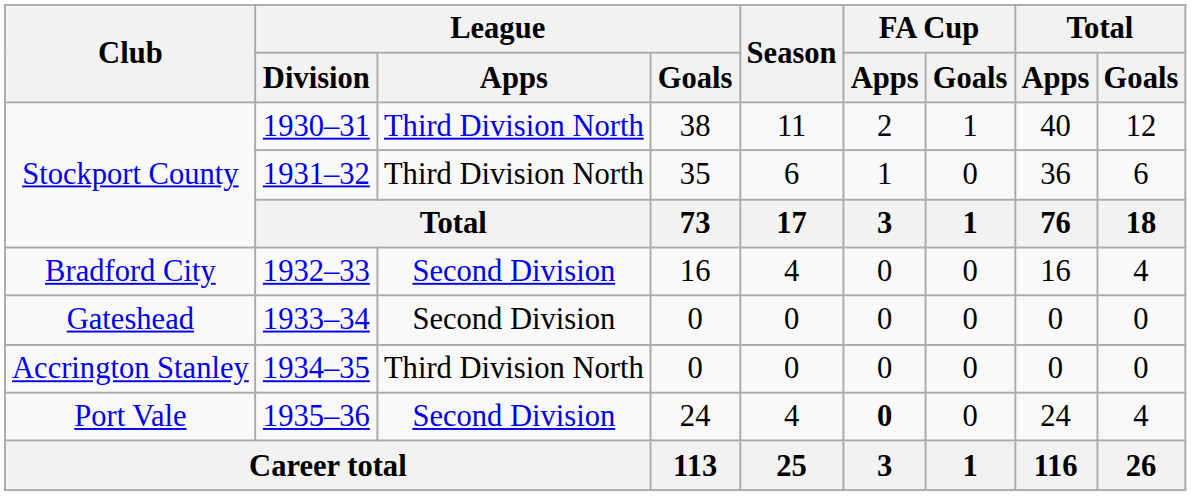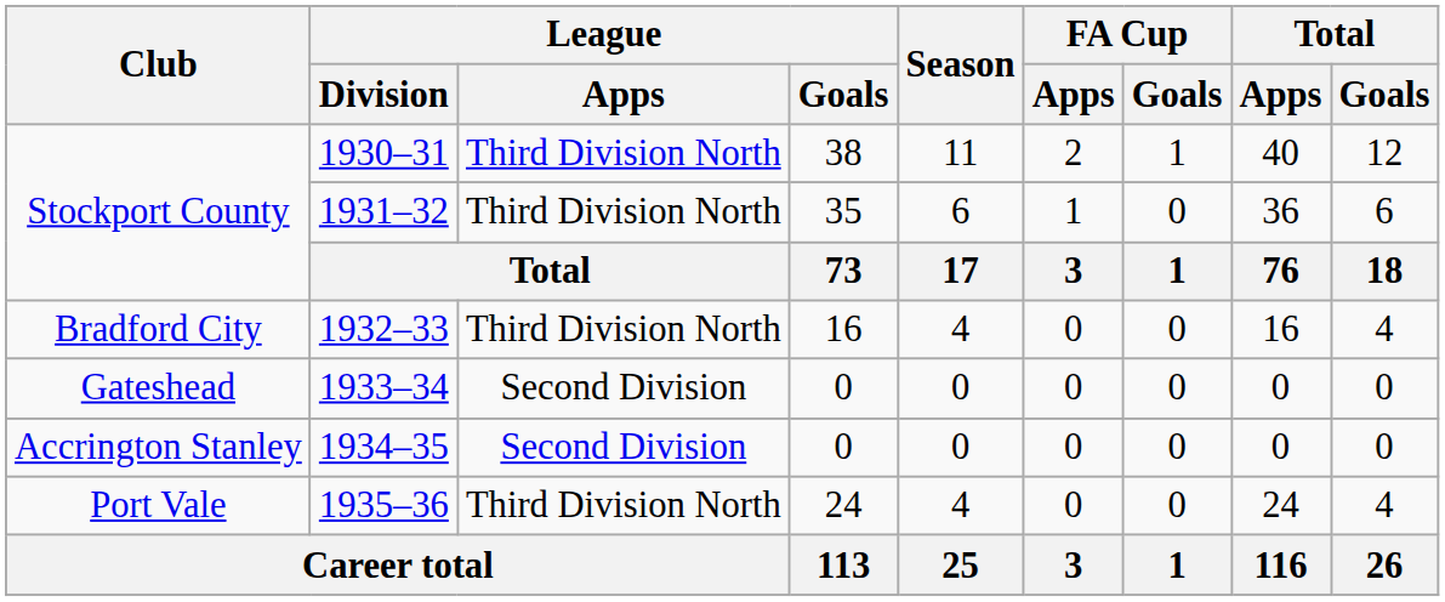 <table class="wikitable" style="text-align: center;">
 <tr>
 <th rowspan="2">Club</th>
 <th colspan="3">League</th>
 <th rowspan="2">Season</th>
 <th colspan="2">FA Cup</th>
 <th colspan="2">Total</th>
 </tr>
 <tr>
 <th>Division</th>
 <th>Apps</th>
 <th>Goals</th>
 <th>Apps</th>
 <th>Goals</th>
 <th>Apps</th>
 <th>Goals</th>
 </tr>
 <tr>
 <td rowspan="3"><a href='#'>Stockport County</a></td>
 <td><a href='#'>1930–31</a></td>
 <td><a href='#'>Third Division North</a></td>
 <td>38</td>
 <td>11</td>
 <td>2</td>
 <td>1</td>
 <td>40</td>
 <td>12</td>
 </tr>
 <tr>
 <td><a href='#'>1931–32</a></td>
 <td>Third Division North</td>
 <td>35</td>
 <td>6</td>
 <td>1</td>
 <td>0</td>
 <td>36</td>
 <td>6</td>
 </tr>
 <tr>
 <th colspan="2">Total</th>
 <th>73</th>
 <th>17</th>
 <th>3</th>
 <th>1</th>
 <th>76</th>
 <th>18</th>
 </tr>
 <tr>
 <td><a href='#'>Bradford City</a></td>
 <td><a href='#'>1932–33</a></td>
-<td><a href='#'>Second Division</a></td>
+<td>Third Division North</td>
 <td>16</td>
 <td>4</td>
 <td>0</td>
 <td>0</td>
 <td>16</td>
 <td>4</td>
 </tr>
 <tr>
 <td><a href='#'>Gateshead</a></td>
 <td><a href='#'>1933–34</a></td>
 <td>Second Division</td>
 <td>0</td>
 <td>0</td>
 <td>0</td>
 <td>0</td>
 <td>0</td>
 <td>0</td>
 </tr>
 <tr>
 <td><a href='#'>Accrington Stanley</a></td>
 <td><a href='#'>1934–35</a></td>
-<td>Third Division North</td>
+<td><a href='#'>Second Division</a></td>
 <td>0</td>
 <td>0</td>
 <td>0</td>
 <td>0</td>
 <td>0</td>
 <td>0</td>
 </tr>
 <tr>
 <td><a href='#'>Port Vale</a></td>
 <td><a href='#'>1935–36</a></td>
-<td><a href='#'>Second Division</a></td>
+<td>Third Division North</td>
 <td>24</td>
 <td>4</td>
-<td><strong>0</strong></td>
+<td>0</td>
 <td>0</td>
 <td>24</td>
 <td>4</td>
 </tr>
 <tr>
 <th colspan="3">Career total</th>
 <th>113</th>
 <th>25</th>
 <th>3</th>
 <th>1</th>
 <th>116</th>
 <th>26</th>
 </tr>
 </table>
